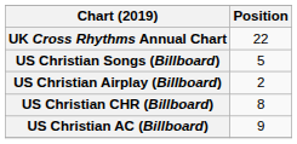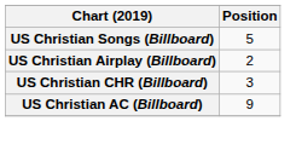 <table class="wikitable sortable plainrowheaders" style="text-align:center">
 <tr>
 </tr>
 <tr>
 <th scope="col">Chart (2019)</th>
 <th scope="col">Position</th>
-</tr>
-<tr>
-<th scope="row">UK <em> Cross Rhythms</em> Annual Chart</th>
-<td>22</td>
 </tr>
 <tr>
 <th scope="row">US Christian Songs (<em>Billboard</em>)</th>
 <td>5</td>
 </tr>
 <tr>
 <th scope="row">US Christian Airplay (<em>Billboard</em>)</th>
 <td>2</td>
 </tr>
 <tr>
 <th scope="row">US Christian CHR (<em>Billboard</em>)</th>
-<td>8</td>
+<td>3</td>
 </tr>
 <tr>
 <th scope="row">US Christian AC (<em>Billboard</em>)</th>
 <td>9</td>
 </tr>
 <tr>
 </tr>
 </table>
